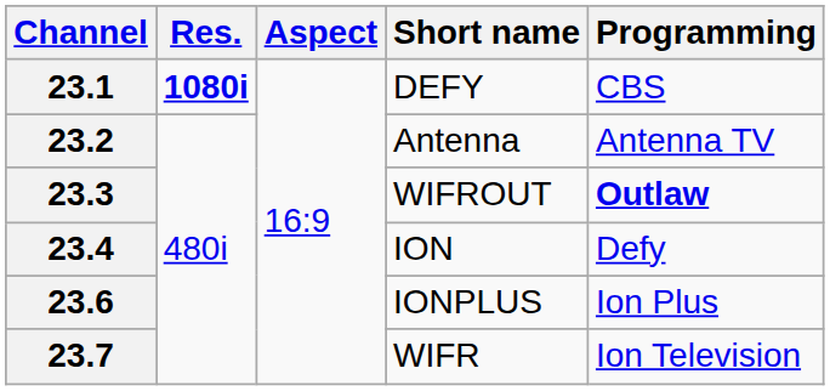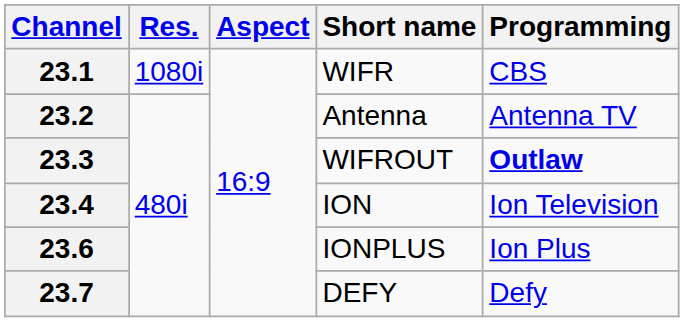 <table class="wikitable">
 <tr>
 <th scope = "col"><a href='#'>Channel</a></th>
 <th scope = "col"><a href='#'>Res.</a></th>
 <th scope = "col"><a href='#'>Aspect</a></th>
 <th scope = "col">Short name</th>
 <th scope = "col">Programming</th>
 </tr>
 <tr>
 <th scope = "row">23.1</th>
-<td><strong><a href='#'>1080i</a></strong></td>
+<td><a href='#'>1080i</a></td>
 <td rowspan=6><a href='#'>16:9</a></td>
-<td>DEFY</td>
+<td>WIFR</td>
 <td><a href='#'>CBS</a></td>
 </tr>
 <tr>
 <th scope = "row">23.2</th>
 <td rowspan=5><a href='#'>480i</a></td>
 <td>Antenna</td>
 <td><a href='#'>Antenna TV</a></td>
 </tr>
 <tr>
 <th scope = "row">23.3</th>
 <td>WIFROUT</td>
 <td><strong><a href='#'>Outlaw</a></strong></td>
 </tr>
 <tr>
 <th scope = "row">23.4</th>
 <td>ION</td>
-<td><a href='#'>Defy</a></td>
+<td><a href='#'>Ion Television</a></td>
 </tr>
 <tr>
 <th scope = "row">23.6</th>
 <td>IONPLUS</td>
 <td><a href='#'>Ion Plus</a></td>
 </tr>
 <tr>
 <th scope = "row">23.7</th>
-<td>WIFR</td>
-<td><a href='#'>Ion Television</a></td>
+<td>DEFY</td>
+<td><a href='#'>Defy</a></td>
 </tr>
 </table>
